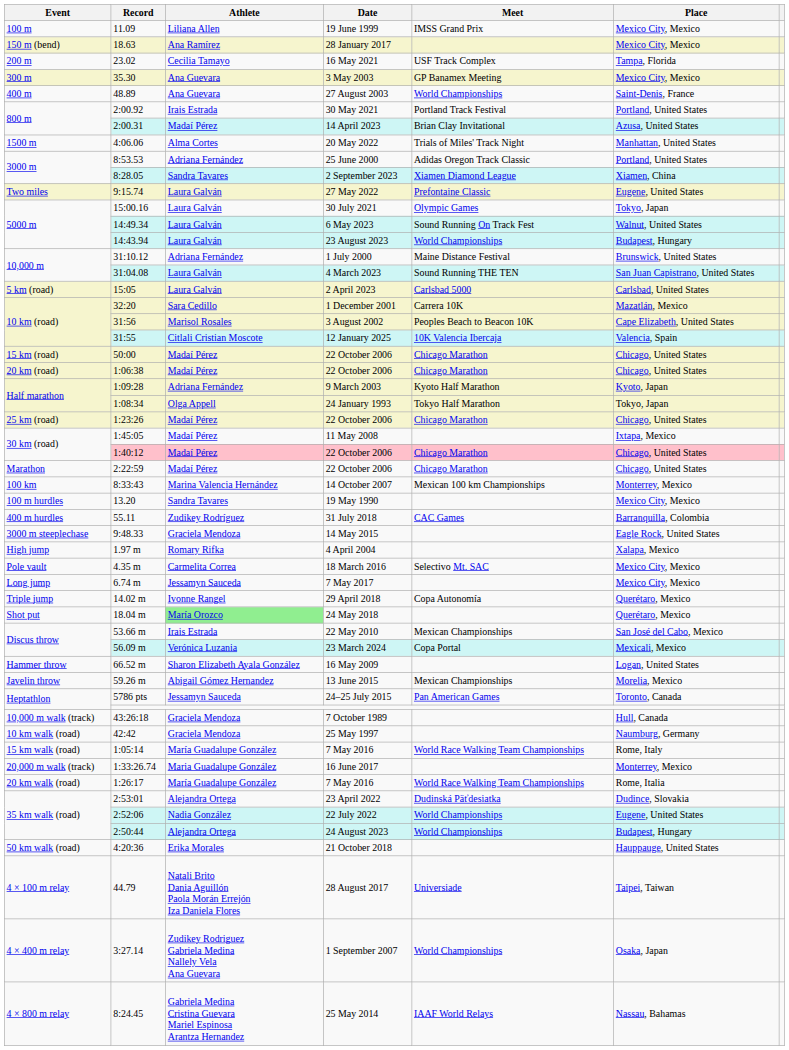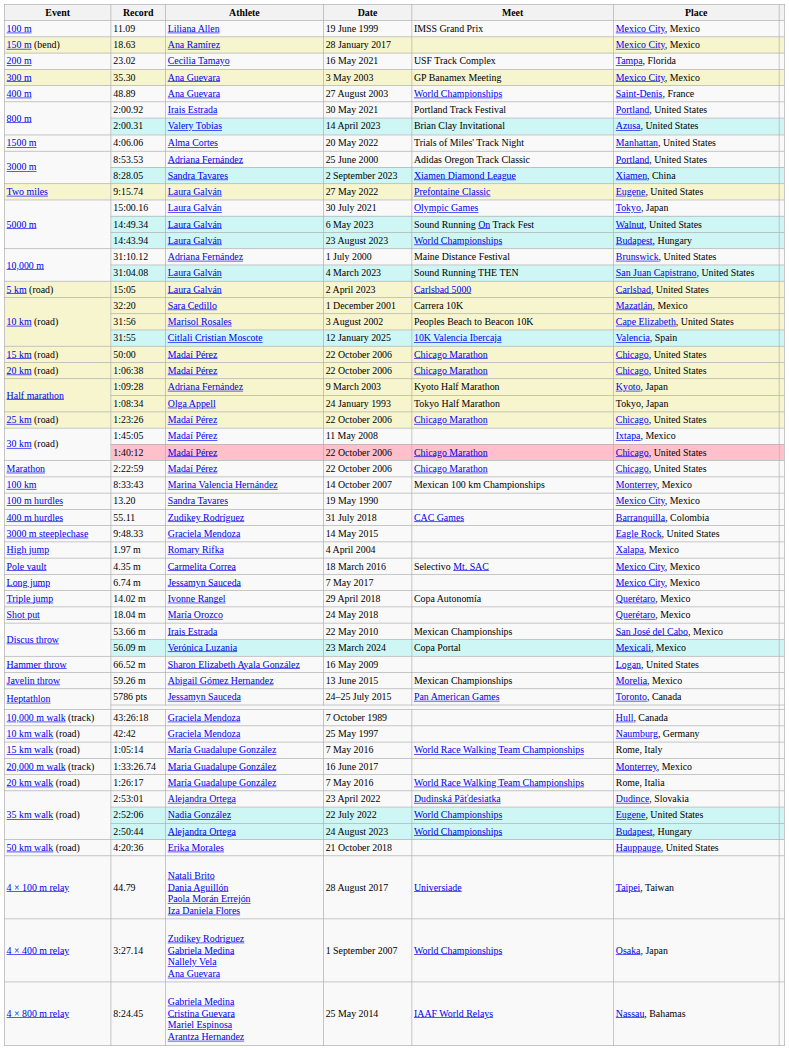 <table class="wikitable" style="font-size:95%; width: 95%;">
 <tr>
 <th>Event</th>
 <th>Record</th>
 <th>Athlete</th>
 <th>Date</th>
 <th>Meet</th>
 <th>Place</th>
 <th></th>
 </tr>
 <tr>
 <td><a href='#'>100 m</a></td>
 <td>11.09  </td>
 <td><a href='#'>Liliana Allen</a></td>
 <td>19 June 1999</td>
 <td>IMSS Grand Prix</td>
 <td><a href='#'>Mexico City</a>, Mexico</td>
 <td></td>
 </tr>
 <tr style="background:#f6F5CE;">
 <td><a href='#'>150 m</a> (bend)</td>
 <td>18.63  </td>
 <td><a href='#'>Ana Ramírez</a></td>
 <td>28 January 2017</td>
 <td></td>
 <td><a href='#'>Mexico City</a>, Mexico</td>
 <td></td>
 </tr>
 <tr>
 <td><a href='#'>200 m</a></td>
 <td>23.02 </td>
 <td><a href='#'>Cecilia Tamayo</a></td>
 <td>16 May 2021</td>
 <td>USF Track Complex</td>
 <td><a href='#'>Tampa</a>, Florida</td>
 <td></td>
 </tr>
 <tr style="background:#f6F5CE;">
 <td><a href='#'>300 m</a></td>
 <td>35.30  </td>
 <td><a href='#'>Ana Guevara</a></td>
 <td>3 May 2003</td>
 <td>GP Banamex Meeting</td>
 <td><a href='#'>Mexico City</a>, Mexico</td>
 <td></td>
 </tr>
 <tr>
 <td><a href='#'>400 m</a></td>
 <td>48.89</td>
 <td><a href='#'>Ana Guevara</a></td>
 <td>27 August 2003</td>
 <td><a href='#'>World Championships</a></td>
 <td><a href='#'>Saint-Denis</a>, France</td>
 <td></td>
 </tr>
 <tr>
 <td rowspan=2><a href='#'>800 m</a></td>
 <td>2:00.92</td>
 <td><a href='#'>Irais Estrada</a></td>
 <td>30 May 2021</td>
 <td>Portland Track Festival</td>
 <td><a href='#'>Portland</a>, United States</td>
 <td></td>
 </tr>
 <tr style="background:#cef6f5;">
 <td>2:00.31</td>
-<td><a href='#'>Madaí Pérez</a></td>
+<td><a href='#'>Valery Tobias</a></td>
 <td>14 April 2023</td>
 <td>Brian Clay Invitational</td>
 <td><a href='#'>Azusa</a>, United States</td>
 <td></td>
 </tr>
 <tr>
 <td><a href='#'>1500 m</a></td>
 <td>4:06.06</td>
 <td><a href='#'>Alma Cortes</a></td>
 <td>20 May 2022</td>
 <td>Trials of Miles' Track Night</td>
 <td><a href='#'>Manhattan</a>, United States</td>
 <td></td>
 </tr>
 <tr>
 <td rowspan=2><a href='#'>3000 m</a></td>
 <td>8:53.53</td>
 <td><a href='#'>Adriana Fernández</a></td>
 <td>25 June 2000</td>
 <td>Adidas Oregon Track Classic</td>
 <td><a href='#'>Portland</a>, United States</td>
 <td></td>
 </tr>
 <tr bgcolor=#CEF6F5>
 <td>8:28.05</td>
 <td><a href='#'>Sandra Tavares</a></td>
 <td>2 September 2023</td>
 <td><a href='#'>Xiamen Diamond League</a></td>
 <td><a href='#'>Xiamen</a>, China</td>
 <td></td>
 </tr>
 <tr style="background:#f6F5CE;">
 <td><a href='#'>Two miles</a></td>
 <td>9:15.74</td>
 <td><a href='#'>Laura Galván</a></td>
 <td>27 May 2022</td>
 <td><a href='#'>Prefontaine Classic</a></td>
 <td><a href='#'>Eugene</a>, United States</td>
 <td></td>
 </tr>
 <tr>
 <td rowspan=3><a href='#'>5000 m</a></td>
 <td>15:00.16</td>
 <td><a href='#'>Laura Galván</a></td>
 <td>30 July 2021</td>
 <td><a href='#'>Olympic Games</a></td>
 <td><a href='#'>Tokyo</a>, Japan</td>
 <td></td>
 </tr>
 <tr style="background:#cef6f5;">
 <td>14:49.34</td>
 <td><a href='#'>Laura Galván</a></td>
 <td>6 May 2023</td>
 <td>Sound Running <a href='#'>On</a> Track Fest</td>
 <td><a href='#'>Walnut</a>, United States</td>
 <td></td>
 </tr>
 <tr bgcolor=#CEF6F5>
 <td>14:43.94</td>
 <td><a href='#'>Laura Galván</a></td>
 <td>23 August 2023</td>
 <td><a href='#'>World Championships</a></td>
 <td><a href='#'>Budapest</a>, Hungary</td>
 <td></td>
 </tr>
 <tr>
 <td rowspan=2><a href='#'>10,000 m</a></td>
 <td>31:10.12</td>
 <td><a href='#'>Adriana Fernández</a></td>
 <td>1 July 2000</td>
 <td>Maine Distance Festival</td>
 <td><a href='#'>Brunswick</a>, United States</td>
 <td></td>
 </tr>
 <tr style="background:#cef6f5;">
 <td>31:04.08</td>
 <td><a href='#'>Laura Galván</a></td>
 <td>4 March 2023</td>
 <td>Sound Running THE TEN</td>
 <td><a href='#'>San Juan Capistrano</a>, United States</td>
 <td></td>
 </tr>
 <tr style="background:#f6F5CE;">
 <td><a href='#'>5 km</a> (road)</td>
 <td>15:05 </td>
 <td><a href='#'>Laura Galván</a></td>
 <td>2 April 2023</td>
 <td><a href='#'>Carlsbad 5000</a></td>
 <td><a href='#'>Carlsbad</a>, United States</td>
 <td></td>
 </tr>
 <tr style="background:#f6F5CE;">
 <td rowspan=3><a href='#'>10 km</a> (road)</td>
 <td>32:20</td>
 <td><a href='#'>Sara Cedillo</a></td>
 <td>1 December 2001</td>
 <td>Carrera 10K</td>
 <td><a href='#'>Mazatlán</a>, Mexico</td>
 <td></td>
 </tr>
 <tr style="background:#f6F5CE;">
 <td>31:56 </td>
 <td><a href='#'>Marisol Rosales</a></td>
 <td>3 August 2002</td>
 <td>Peoples Beach to Beacon 10K</td>
 <td><a href='#'>Cape Elizabeth</a>, United States</td>
 <td></td>
 </tr>
 <tr style="background:#cef6f5;">
 <td>31:55</td>
 <td><a href='#'>Citlali Cristian Moscote</a></td>
 <td>12 January 2025</td>
 <td><a href='#'>10K Valencia Ibercaja</a></td>
 <td><a href='#'>Valencia</a>, Spain</td>
 <td></td>
 </tr>
 <tr style="background:#f6F5CE;">
 <td><a href='#'>15 km</a> (road)</td>
 <td>50:00</td>
 <td><a href='#'>Madaí Pérez</a></td>
 <td>22 October 2006</td>
 <td><a href='#'>Chicago Marathon</a></td>
 <td><a href='#'>Chicago</a>, United States</td>
 <td></td>
 </tr>
 <tr style="background:#f6F5CE;">
 <td><a href='#'>20 km</a> (road)</td>
 <td>1:06:38</td>
 <td><a href='#'>Madaí Pérez</a></td>
 <td>22 October 2006</td>
 <td><a href='#'>Chicago Marathon</a></td>
 <td><a href='#'>Chicago</a>, United States</td>
 <td></td>
 </tr>
 <tr style="background:#f6F5CE;">
 <td rowspan=2><a href='#'>Half marathon</a></td>
 <td>1:09:28</td>
 <td><a href='#'>Adriana Fernández</a></td>
 <td>9 March 2003</td>
 <td>Kyoto Half Marathon</td>
 <td><a href='#'>Kyoto</a>, Japan</td>
 <td></td>
 </tr>
 <tr style="background:#f6F5CE;">
 <td>1:08:34 </td>
 <td><a href='#'>Olga Appell</a></td>
 <td>24 January 1993</td>
 <td>Tokyo Half Marathon</td>
 <td>Tokyo, Japan</td>
 <td></td>
 </tr>
 <tr style="background:#f6F5CE;">
 <td><a href='#'>25 km</a> (road)</td>
 <td>1:23:26</td>
 <td><a href='#'>Madaí Pérez</a></td>
 <td>22 October 2006</td>
 <td><a href='#'>Chicago Marathon</a></td>
 <td><a href='#'>Chicago</a>, United States</td>
 <td></td>
 </tr>
 <tr>
 <td rowspan=2><a href='#'>30 km</a> (road)</td>
 <td>1:45:05</td>
 <td><a href='#'>Madaí Pérez</a></td>
 <td>11 May 2008</td>
 <td></td>
 <td><a href='#'>Ixtapa</a>, Mexico</td>
 <td></td>
 </tr>
 <tr style="background:pink">
 <td>1:40:12</td>
 <td><a href='#'>Madaí Pérez</a></td>
 <td>22 October 2006</td>
 <td><a href='#'>Chicago Marathon</a></td>
 <td><a href='#'>Chicago</a>, United States</td>
 <td></td>
 </tr>
 <tr>
 <td><a href='#'>Marathon</a></td>
 <td>2:22:59</td>
 <td><a href='#'>Madaí Pérez</a></td>
 <td>22 October 2006</td>
 <td><a href='#'>Chicago Marathon</a></td>
 <td><a href='#'>Chicago</a>, United States</td>
 <td></td>
 </tr>
 <tr>
 <td><a href='#'>100 km</a></td>
 <td>8:33:43</td>
 <td><a href='#'>Marina Valencia Hernández</a></td>
 <td>14 October 2007</td>
 <td>Mexican 100 km Championships</td>
 <td><a href='#'>Monterrey</a>, Mexico</td>
 <td></td>
 </tr>
 <tr>
 <td><a href='#'>100 m hurdles</a></td>
 <td>13.20 </td>
 <td><a href='#'>Sandra Tavares</a></td>
 <td>19 May 1990</td>
 <td></td>
 <td><a href='#'>Mexico City</a>, Mexico</td>
 <td></td>
 </tr>
 <tr>
 <td><a href='#'>400 m hurdles</a></td>
 <td>55.11</td>
 <td><a href='#'>Zudikey Rodríguez</a></td>
 <td>31 July 2018</td>
 <td><a href='#'>CAC Games</a></td>
 <td><a href='#'>Barranquilla</a>, Colombia</td>
 <td></td>
 </tr>
 <tr>
 <td><a href='#'>3000 m steeplechase</a></td>
 <td>9:48.33</td>
 <td><a href='#'>Graciela Mendoza</a></td>
 <td>14 May 2015</td>
 <td></td>
 <td><a href='#'>Eagle Rock</a>, United States</td>
 <td></td>
 </tr>
 <tr>
 <td><a href='#'>High jump</a></td>
 <td>1.97 m</td>
 <td><a href='#'>Romary Rifka</a></td>
 <td>4 April 2004</td>
 <td></td>
 <td><a href='#'>Xalapa</a>, Mexico</td>
 <td></td>
 </tr>
 <tr>
 <td><a href='#'>Pole vault</a></td>
 <td>4.35 m </td>
 <td><a href='#'>Carmelita Correa</a></td>
 <td>18 March 2016</td>
 <td>Selectivo <a href='#'>Mt. SAC</a></td>
 <td><a href='#'>Mexico City</a>, Mexico</td>
 <td></td>
 </tr>
 <tr>
 <td><a href='#'>Long jump</a></td>
 <td>6.74 m  </td>
 <td><a href='#'>Jessamyn Sauceda</a></td>
 <td>7 May 2017</td>
 <td></td>
 <td><a href='#'>Mexico City</a>, Mexico</td>
 <td></td>
 </tr>
 <tr>
 <td><a href='#'>Triple jump</a></td>
 <td>14.02 m  </td>
 <td><a href='#'>Ivonne Rangel</a></td>
 <td>29 April 2018</td>
 <td>Copa Autonomía</td>
 <td><a href='#'>Querétaro</a>, Mexico</td>
 <td></td>
 </tr>
 <tr>
 <td><a href='#'>Shot put</a></td>
 <td>18.04 m</td>
-<td style="background: lightgreen;"><a href='#'>María Orozco</a></td>
+<td><a href='#'>María Orozco</a></td>
 <td>24 May 2018</td>
 <td></td>
 <td><a href='#'>Querétaro</a>, Mexico</td>
 <td></td>
 </tr>
 <tr>
 <td rowspan=2><a href='#'>Discus throw</a></td>
 <td>53.66 m</td>
 <td><a href='#'>Irais Estrada</a></td>
 <td>22 May 2010</td>
 <td>Mexican Championships</td>
 <td><a href='#'>San José del Cabo</a>, Mexico</td>
 <td></td>
 </tr>
 <tr bgcolor=#CEF6F5>
 <td>56.09 m</td>
 <td><a href='#'>Verónica Luzania</a></td>
 <td>23 March 2024</td>
 <td>Copa Portal</td>
 <td><a href='#'>Mexicali</a>, Mexico</td>
 <td></td>
 </tr>
 <tr>
 <td><a href='#'>Hammer throw</a></td>
 <td>66.52 m</td>
 <td><a href='#'>Sharon Elizabeth Ayala González</a></td>
 <td>16 May 2009</td>
 <td></td>
 <td><a href='#'>Logan</a>, United States</td>
 <td></td>
 </tr>
 <tr>
 <td><a href='#'>Javelin throw</a></td>
 <td>59.26 m </td>
 <td><a href='#'>Abigail Gómez Hernandez</a></td>
 <td>13 June 2015</td>
 <td>Mexican Championships</td>
 <td><a href='#'>Morelia</a>, Mexico</td>
 <td></td>
 </tr>
 <tr>
 <td rowspan=2><a href='#'>Heptathlon</a></td>
 <td>5786 pts</td>
 <td><a href='#'>Jessamyn Sauceda</a></td>
 <td>24–25 July 2015</td>
 <td><a href='#'>Pan American Games</a></td>
 <td><a href='#'>Toronto</a>, Canada</td>
 <td></td>
 </tr>
 <tr>
 <td colspan=5></td>
 <td></td>
 </tr>
 <tr>
 <td><a href='#'>10,000 m walk</a> (track)</td>
 <td>43:26:18</td>
 <td><a href='#'>Graciela Mendoza</a></td>
 <td>7 October 1989</td>
 <td></td>
 <td><a href='#'>Hull</a>, Canada</td>
 <td></td>
 </tr>
 <tr>
 <td><a href='#'>10 km walk</a> (road)</td>
 <td>42:42</td>
 <td><a href='#'>Graciela Mendoza</a></td>
 <td>25 May 1997</td>
 <td></td>
 <td><a href='#'>Naumburg</a>, Germany</td>
 <td></td>
 </tr>
 <tr>
 <td><a href='#'>15 km walk</a> (road)</td>
 <td>1:05:14</td>
 <td><a href='#'>María Guadalupe González</a></td>
 <td>7 May 2016</td>
 <td><a href='#'>World Race Walking Team Championships</a></td>
 <td>Rome, Italy</td>
 <td></td>
 </tr>
 <tr>
 <td><a href='#'>20,000 m walk</a> (track)</td>
 <td>1:33:26.74</td>
 <td><a href='#'>Maria Guadalupe González</a></td>
 <td>16 June 2017</td>
 <td></td>
 <td><a href='#'>Monterrey</a>, Mexico</td>
 <td></td>
 </tr>
 <tr>
 <td><a href='#'>20 km walk</a> (road)</td>
 <td>1:26:17</td>
 <td><a href='#'>María Guadalupe González</a></td>
 <td>7 May 2016</td>
 <td><a href='#'>World Race Walking Team Championships</a></td>
 <td>Rome, Italia</td>
 <td></td>
 </tr>
 <tr>
 <td rowspan=3><a href='#'>35 km walk</a> (road)</td>
 <td>2:53:01</td>
 <td><a href='#'>Alejandra Ortega</a></td>
 <td>23 April 2022</td>
 <td><a href='#'>Dudinská Päťdesiatka</a></td>
 <td><a href='#'>Dudince</a>, Slovakia</td>
 <td></td>
 </tr>
 <tr style="background:#cef6f5;">
 <td>2:52:06</td>
 <td><a href='#'>Nadia González</a></td>
 <td>22 July 2022</td>
 <td><a href='#'>World Championships</a></td>
 <td><a href='#'>Eugene</a>, United States</td>
 <td></td>
 </tr>
 <tr bgcolor=#CEF6F5>
 <td>2:50:44</td>
 <td><a href='#'>Alejandra Ortega</a></td>
 <td>24 August 2023</td>
 <td><a href='#'>World Championships</a></td>
 <td><a href='#'>Budapest</a>, Hungary</td>
 <td></td>
 </tr>
 <tr>
 <td><a href='#'>50 km walk</a> (road)</td>
 <td>4:20:36</td>
 <td><a href='#'>Erika Morales</a></td>
 <td>21 October 2018</td>
 <td></td>
 <td><a href='#'>Hauppauge</a>, United States</td>
 <td></td>
 </tr>
 <tr>
 <td><a href='#'>4 × 100 m relay</a></td>
 <td>44.79</td>
 <td><br><a href='#'>Natali Brito</a><br><a href='#'>Dania Aguillón</a><br><a href='#'>Paola Morán Errejón</a><br><a href='#'>Iza Daniela Flores</a></td>
 <td>28 August 2017</td>
 <td><a href='#'>Universiade</a></td>
 <td><a href='#'>Taipei</a>, Taiwan</td>
 <td></td>
 </tr>
 <tr>
 <td><a href='#'>4 × 400 m relay</a></td>
 <td>3:27.14</td>
 <td><br><a href='#'>Zudikey Rodriguez</a><br><a href='#'>Gabriela Medina</a><br><a href='#'>Nallely Vela</a><br><a href='#'>Ana Guevara</a></td>
 <td>1 September 2007</td>
 <td><a href='#'>World Championships</a></td>
 <td><a href='#'>Osaka</a>, Japan</td>
 <td></td>
 </tr>
 <tr>
 <td><a href='#'>4 × 800 m relay</a></td>
 <td>8:24.45</td>
 <td><br><a href='#'>Gabriela Medina</a><br><a href='#'>Cristina Guevara</a><br><a href='#'>Mariel Espinosa</a><br><a href='#'>Arantza Hernandez</a></td>
 <td>25 May 2014</td>
 <td><a href='#'>IAAF World Relays</a></td>
 <td><a href='#'>Nassau</a>, Bahamas</td>
 <td></td>
 </tr>
 </table>
